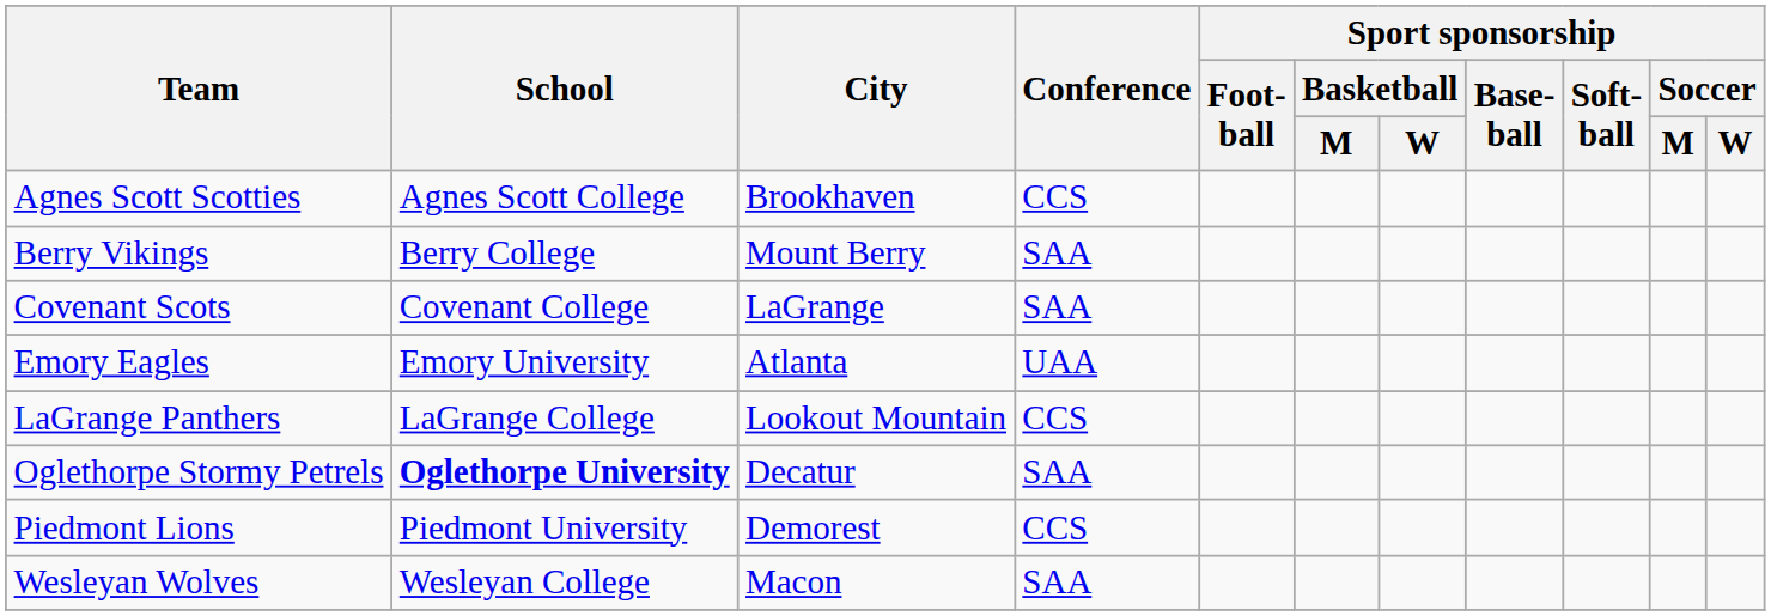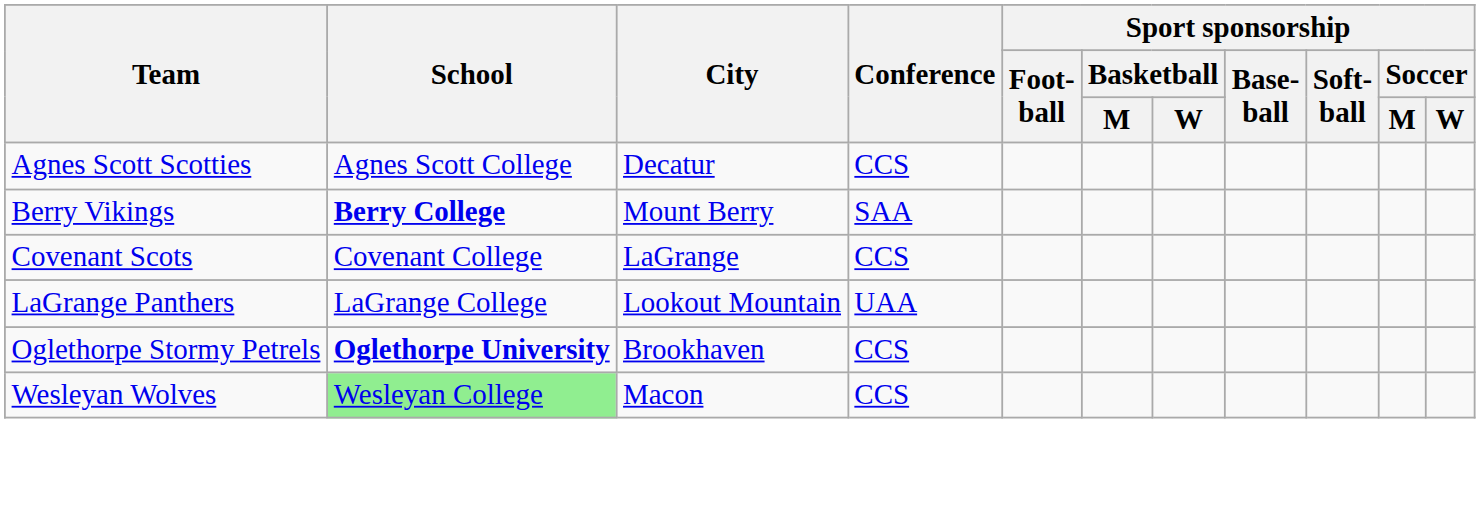 <table class="sortable wikitable">
 <tr>
 <th rowspan=3>Team</th>
 <th rowspan=3>School</th>
 <th rowspan=3>City</th>
 <th rowspan=3>Conference</th>
 <th colspan=7>Sport sponsorship</th>
 </tr>
 <tr>
 <th rowspan=2>Foot-<br>ball</th>
 <th colspan=2>Basketball</th>
 <th rowspan=2>Base-<br>ball</th>
 <th rowspan=2>Soft-<br>ball</th>
 <th colspan=2>Soccer</th>
 </tr>
 <tr>
 <th>M</th>
 <th>W</th>
 <th>M</th>
 <th>W</th>
 </tr>
 <tr>
 <td><a href='#'>Agnes Scott Scotties</a></td>
 <td><a href='#'>Agnes Scott College</a></td>
-<td><a href='#'>Brookhaven</a></td>
+<td><a href='#'>Decatur</a></td>
 <td><a href='#'>CCS</a></td>
 <td></td>
 <td></td>
 <td></td>
 <td></td>
 <td></td>
 <td></td>
 <td></td>
 </tr>
 <tr>
 <td><a href='#'>Berry Vikings</a></td>
-<td><a href='#'>Berry College</a></td>
+<td><strong><a href='#'>Berry College</a></strong></td>
 <td><a href='#'>Mount Berry</a></td>
 <td><a href='#'>SAA</a></td>
 <td></td>
 <td></td>
 <td></td>
 <td></td>
 <td></td>
 <td></td>
 <td></td>
 </tr>
 <tr>
 <td><a href='#'>Covenant Scots</a></td>
 <td><a href='#'>Covenant College</a></td>
 <td><a href='#'>LaGrange</a></td>
-<td><a href='#'>SAA</a></td>
-<td></td>
-<td></td>
-<td></td>
-<td></td>
-<td></td>
-<td></td>
-<td></td>
-</tr>
-<tr>
-<td><a href='#'>Emory Eagles</a></td>
-<td><a href='#'>Emory University</a></td>
-<td><a href='#'>Atlanta</a></td>
-<td><a href='#'>UAA</a></td>
+<td><a href='#'>CCS</a></td>
 <td></td>
 <td></td>
 <td></td>
 <td></td>
 <td></td>
 <td></td>
 <td></td>
 </tr>
 <tr>
 <td><a href='#'>LaGrange Panthers</a></td>
 <td><a href='#'>LaGrange College</a></td>
 <td><a href='#'>Lookout Mountain</a></td>
-<td><a href='#'>CCS</a></td>
+<td><a href='#'>UAA</a></td>
 <td> </td>
 <td></td>
 <td></td>
 <td></td>
 <td></td>
 <td></td>
 <td></td>
 </tr>
 <tr>
 <td><a href='#'>Oglethorpe Stormy Petrels</a></td>
 <td><strong><a href='#'>Oglethorpe University</a></strong></td>
-<td><a href='#'>Decatur</a></td>
-<td><a href='#'>SAA</a></td>
-<td></td>
-<td></td>
-<td></td>
-<td></td>
-<td></td>
-<td></td>
-<td></td>
-</tr>
-<tr>
-<td><a href='#'>Piedmont Lions</a></td>
-<td><a href='#'>Piedmont University</a></td>
-<td><a href='#'>Demorest</a></td>
+<td><a href='#'>Brookhaven</a></td>
 <td><a href='#'>CCS</a></td>
 <td></td>
 <td></td>
 <td></td>
 <td></td>
 <td></td>
 <td></td>
 <td></td>
 </tr>
 <tr>
 <td><a href='#'>Wesleyan Wolves</a></td>
-<td><a href='#'>Wesleyan College</a></td>
+<td style="background: lightgreen;"><a href='#'>Wesleyan College</a></td>
 <td><a href='#'>Macon</a></td>
-<td><a href='#'>SAA</a></td>
+<td><a href='#'>CCS</a></td>
 <td></td>
 <td></td>
 <td></td>
 <td></td>
 <td></td>
 <td></td>
 <td></td>
 </tr>
 </table>
